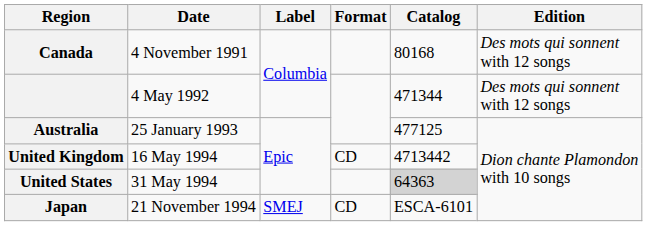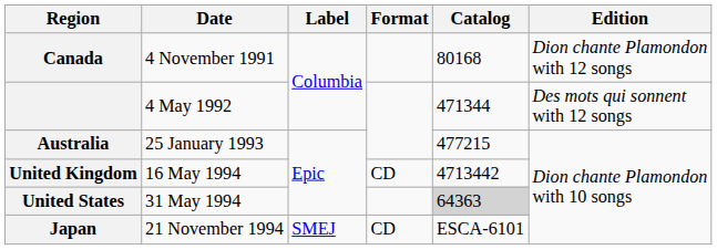 <table class="wikitable plainrowheaders">
 <tr>
 <th>Region</th>
 <th>Date</th>
 <th>Label</th>
 <th>Format</th>
 <th>Catalog</th>
 <th>Edition</th>
 </tr>
 <tr>
 <th scope="row">Canada</th>
 <td>4 November 1991</td>
 <td rowspan="2"><a href='#'>Columbia</a></td>
 <td></td>
 <td>80168</td>
-<td><em>Des mots qui sonnent</em><br>with 12 songs</td>
+<td><em>Dion chante Plamondon</em><br>with 12 songs</td>
 </tr>
 <tr>
 <th scope="row"></th>
 <td>4 May 1992</td>
 <td rowspan="2"></td>
 <td>471344</td>
 <td><em>Des mots qui sonnent</em><br>with 12 songs</td>
 </tr>
 <tr>
 <th scope="row">Australia</th>
 <td>25 January 1993</td>
 <td rowspan="3"><a href='#'>Epic</a></td>
-<td>477125</td>
+<td>477215</td>
 <td rowspan="4"><em>Dion chante Plamondon</em><br>with 10 songs</td>
 </tr>
 <tr>
 <th scope="row">United Kingdom</th>
 <td>16 May 1994</td>
 <td>CD</td>
 <td>4713442</td>
 </tr>
 <tr>
 <th scope="row">United States</th>
 <td>31 May 1994</td>
 <td></td>
 <td style="background: lightgrey;">64363</td>
 </tr>
 <tr>
 <th scope="row">Japan</th>
 <td>21 November 1994</td>
 <td><a href='#'>SMEJ</a></td>
 <td>CD</td>
 <td>ESCA-6101</td>
 </tr>
 </table>
